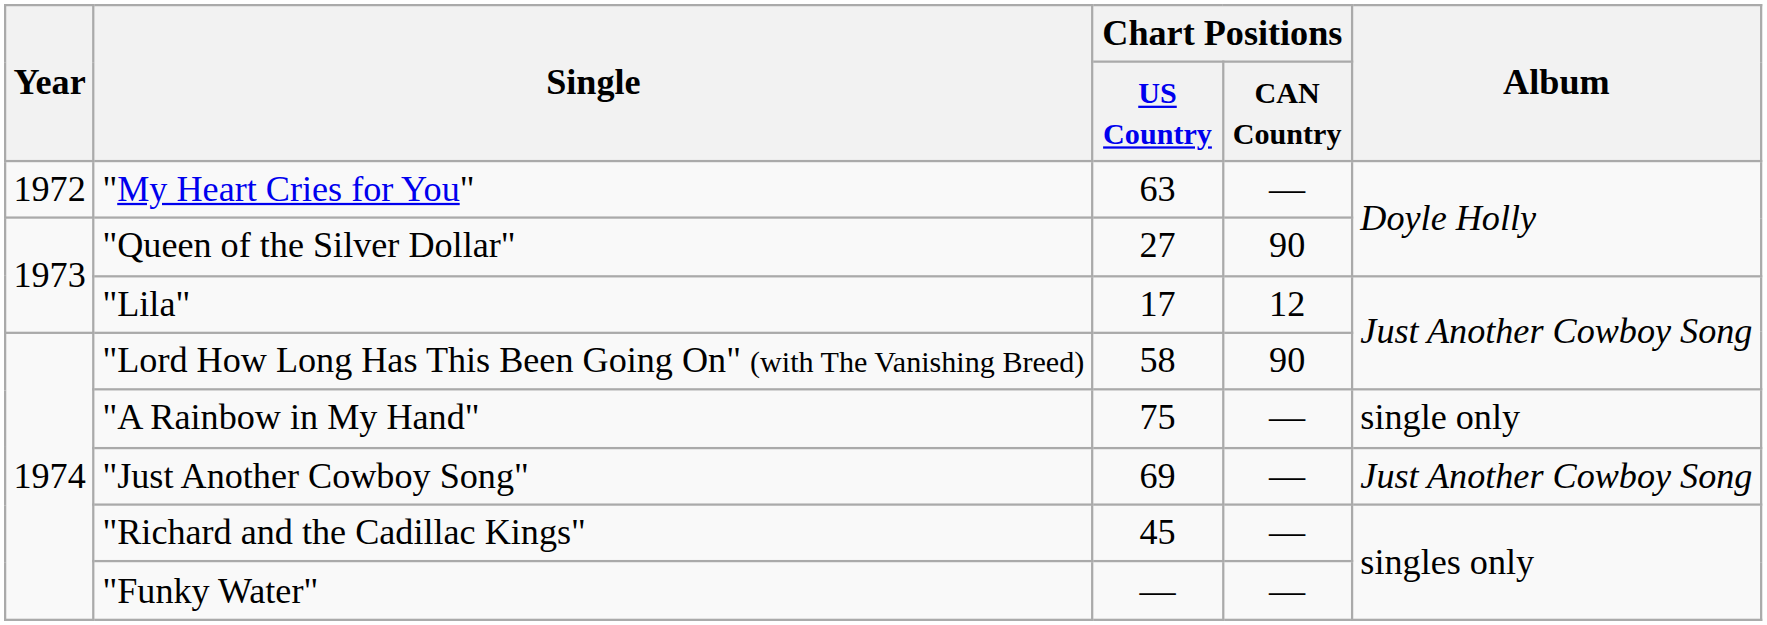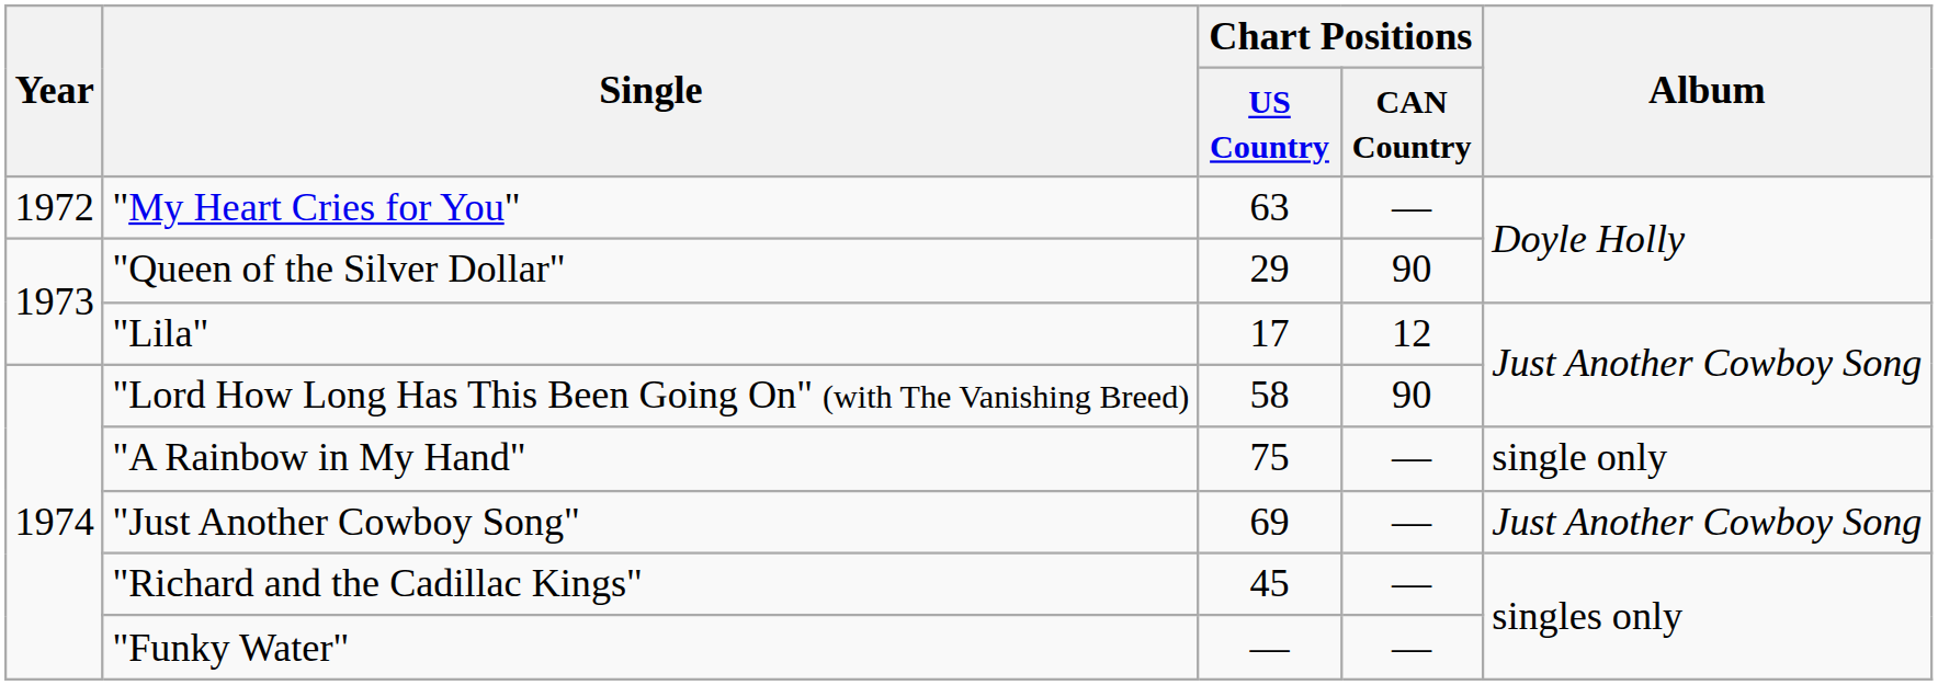 <table class="wikitable">
 <tr>
 <th rowspan="2">Year</th>
 <th rowspan="2">Single</th>
 <th colspan="2">Chart Positions</th>
 <th rowspan="2">Album</th>
 </tr>
 <tr>
 <th width="50"><small><a href='#'>US Country</a></small></th>
 <th width="50"><small>CAN Country</small></th>
 </tr>
 <tr>
 <td>1972</td>
 <td>"<a href='#'>My Heart Cries for You</a>"</td>
 <td align="center">63</td>
 <td align="center">—</td>
 <td rowspan="2"><em>Doyle Holly</em></td>
 </tr>
 <tr>
 <td rowspan="2">1973</td>
 <td>"Queen of the Silver Dollar"</td>
-<td align="center">27</td>
+<td align="center">29</td>
 <td align="center">90</td>
 </tr>
 <tr>
 <td>"Lila"</td>
 <td align="center">17</td>
 <td align="center">12</td>
 <td rowspan="2"><em>Just Another Cowboy Song</em></td>
 </tr>
 <tr>
 <td rowspan="5">1974</td>
 <td>"Lord How Long Has This Been Going On" <small>(with The Vanishing Breed)</small></td>
 <td align="center">58</td>
 <td align="center">90</td>
 </tr>
 <tr>
 <td>"A Rainbow in My Hand"</td>
 <td align="center">75</td>
 <td align="center">—</td>
 <td>single only</td>
 </tr>
 <tr>
 <td>"Just Another Cowboy Song"</td>
 <td align="center">69</td>
 <td align="center">—</td>
 <td><em>Just Another Cowboy Song</em></td>
 </tr>
 <tr>
 <td>"Richard and the Cadillac Kings"</td>
 <td align="center">45</td>
 <td align="center">—</td>
 <td rowspan="2">singles only</td>
 </tr>
 <tr>
 <td>"Funky Water"</td>
 <td align="center">—</td>
 <td align="center">—</td>
 </tr>
 </table>
